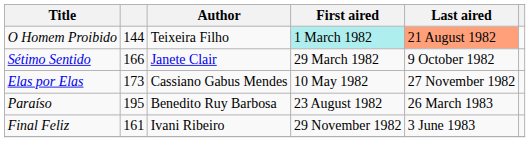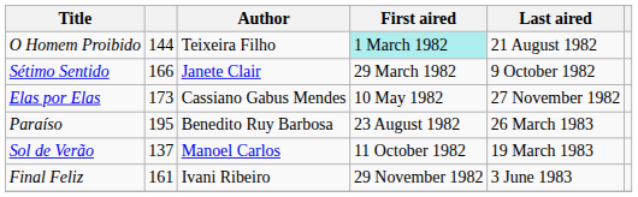 <table class="wikitable sortable">
 <tr>
 <th>Title</th>
 <th></th>
 <th>Author</th>
 <th>First aired</th>
 <th>Last aired</th>
 <th></th>
 </tr>
 <tr>
 <td><em>O Homem Proibido</em></td>
 <td>144</td>
 <td>Teixeira Filho</td>
 <td style="background: paleturquoise;">1 March 1982</td>
-<td style="background: lightsalmon;">21 August 1982</td>
+<td>21 August 1982</td>
 <td></td>
 </tr>
 <tr>
 <td><em><a href='#'>Sétimo Sentido</a></em></td>
 <td>166</td>
 <td><a href='#'>Janete Clair</a></td>
 <td>29 March 1982</td>
 <td>9 October 1982</td>
 <td></td>
 </tr>
 <tr>
 <td><em><a href='#'>Elas por Elas</a></em></td>
 <td>173</td>
 <td>Cassiano Gabus Mendes</td>
 <td>10 May 1982</td>
 <td>27 November 1982</td>
 <td></td>
 </tr>
 <tr>
 <td><em>Paraíso</em></td>
 <td>195</td>
 <td>Benedito Ruy Barbosa</td>
 <td>23 August 1982</td>
 <td>26 March 1983</td>
 <td></td>
 </tr>
 <tr>
+<td><em><a href='#'>Sol de Verão</a></em></td>
+<td>137</td>
+<td><a href='#'>Manoel Carlos</a></td>
+<td>11 October 1982</td>
+<td>19 March 1983</td>
+<td></td>
+</tr>
+<tr>
 <td><em>Final Feliz</em></td>
 <td>161</td>
 <td>Ivani Ribeiro</td>
 <td>29 November 1982</td>
 <td>3 June 1983</td>
 <td></td>
 </tr>
 <tr>
 </tr>
 </table>
